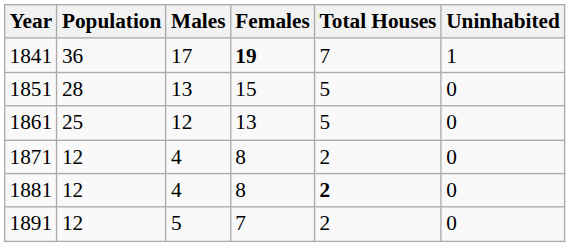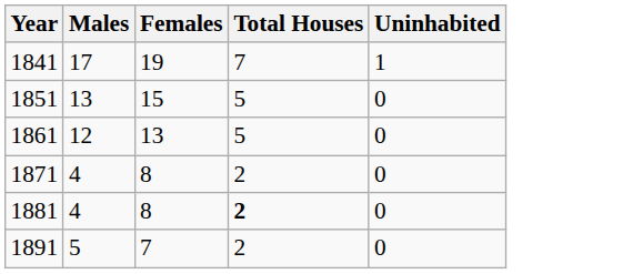 <table class="wikitable">
 <tr>
 <th>Year</th>
-<th>Population</th>
 <th>Males</th>
 <th>Females</th>
 <th>Total Houses</th>
 <th>Uninhabited</th>
 </tr>
 <tr>
 <td>1841</td>
-<td>36</td>
 <td>17</td>
-<td><strong>19</strong></td>
+<td>19</td>
 <td>7</td>
 <td>1</td>
 </tr>
 <tr>
 <td>1851</td>
-<td>28</td>
 <td>13</td>
 <td>15</td>
 <td>5</td>
 <td>0</td>
 </tr>
 <tr>
 <td>1861</td>
-<td>25</td>
 <td>12</td>
 <td>13</td>
 <td>5</td>
 <td>0</td>
 </tr>
 <tr>
 <td>1871</td>
-<td>12</td>
 <td>4</td>
 <td>8</td>
 <td>2</td>
 <td>0</td>
 </tr>
 <tr>
 <td>1881</td>
-<td>12</td>
 <td>4</td>
 <td>8</td>
 <td><strong>2</strong></td>
 <td>0</td>
 </tr>
 <tr>
 <td>1891</td>
-<td>12</td>
 <td>5</td>
 <td>7</td>
 <td>2</td>
 <td>0</td>
 </tr>
 </table>
